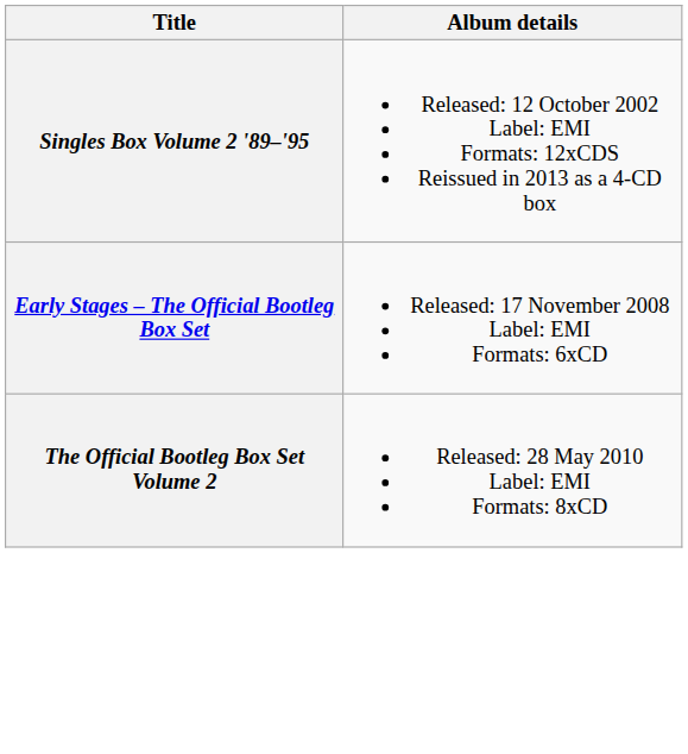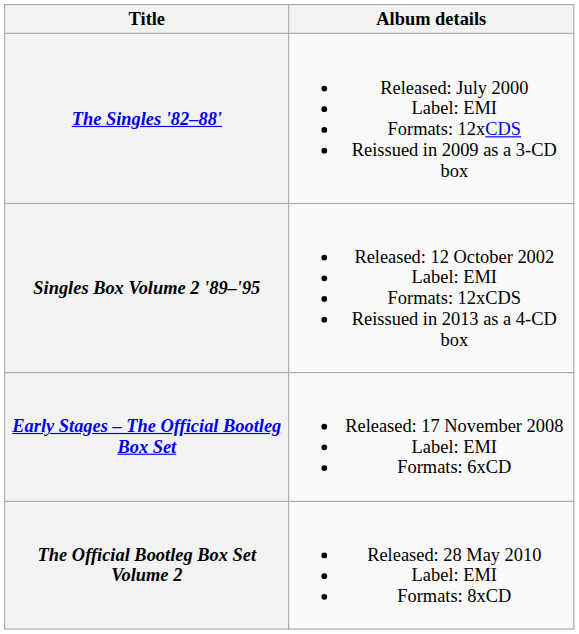 <table class="wikitable plainrowheaders" style="text-align:center;">
 <tr>
 <th scope="col" style="width:15em;">Title</th>
 <th scope="col" style="width:15em;">Album details</th>
+</tr>
+<tr>
+<th scope="row"><em><a href='#'>The Singles '82–88'</a></em></th>
+<td><br><ul><li>Released: July 2000</li><li>Label: EMI</li><li>Formats: 12x<a href='#'>CDS</a></li><li>Reissued in 2009 as a 3-CD box</li></ul></td>
 </tr>
 <tr>
 <th scope="row"><em>Singles Box Volume 2 '89–'95</em></th>
 <td><br><ul><li>Released: 12 October 2002</li><li>Label: EMI</li><li>Formats: 12xCDS</li><li>Reissued in 2013 as a 4-CD box</li></ul></td>
 </tr>
 <tr>
 <th scope="row"><em><a href='#'>Early Stages – The Official Bootleg Box Set</a></em></th>
 <td><br><ul><li>Released: 17 November 2008</li><li>Label: EMI</li><li>Formats: 6xCD</li></ul></td>
 </tr>
 <tr>
 <th scope="row"><em>The Official Bootleg Box Set Volume 2</em></th>
 <td><br><ul><li>Released: 28 May 2010</li><li>Label: EMI</li><li>Formats: 8xCD</li></ul></td>
 </tr>
 </table>
